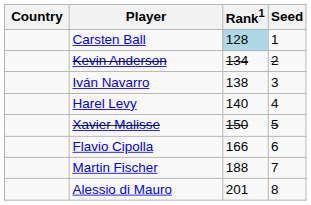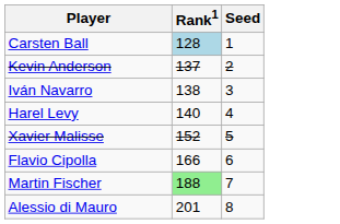 <table class="sortable wikitable">
 <tr>
-<th width="70">Country</th>
 <th width="175">Player</th>
 <th>Rank<sup>1</sup></th>
 <th>Seed</th>
 </tr>
 <tr>
-<td></td>
 <td><a href='#'>Carsten Ball</a></td>
 <td style="background: lightblue;">128</td>
 <td>1</td>
 </tr>
 <tr>
-<td></td>
 <td><s><a href='#'>Kevin Anderson</a></s></td>
-<td><s>134</s></td>
+<td><s>137</s></td>
 <td><s>2</s></td>
 </tr>
 <tr>
-<td></td>
 <td><a href='#'>Iván Navarro</a></td>
 <td>138</td>
 <td>3</td>
 </tr>
 <tr>
-<td></td>
 <td><a href='#'>Harel Levy</a></td>
 <td>140</td>
 <td>4</td>
 </tr>
 <tr>
-<td></td>
 <td><s><a href='#'>Xavier Malisse</a></s></td>
-<td><s>150</s></td>
+<td><s>152</s></td>
 <td><s>5</s></td>
 </tr>
 <tr>
-<td></td>
 <td><a href='#'>Flavio Cipolla</a></td>
 <td>166</td>
 <td>6</td>
 </tr>
 <tr>
-<td></td>
 <td><a href='#'>Martin Fischer</a></td>
-<td>188</td>
+<td style="background: lightgreen;">188</td>
 <td>7</td>
 </tr>
 <tr>
-<td></td>
 <td><a href='#'>Alessio di Mauro</a></td>
 <td>201</td>
 <td>8</td>
 </tr>
 </table>
